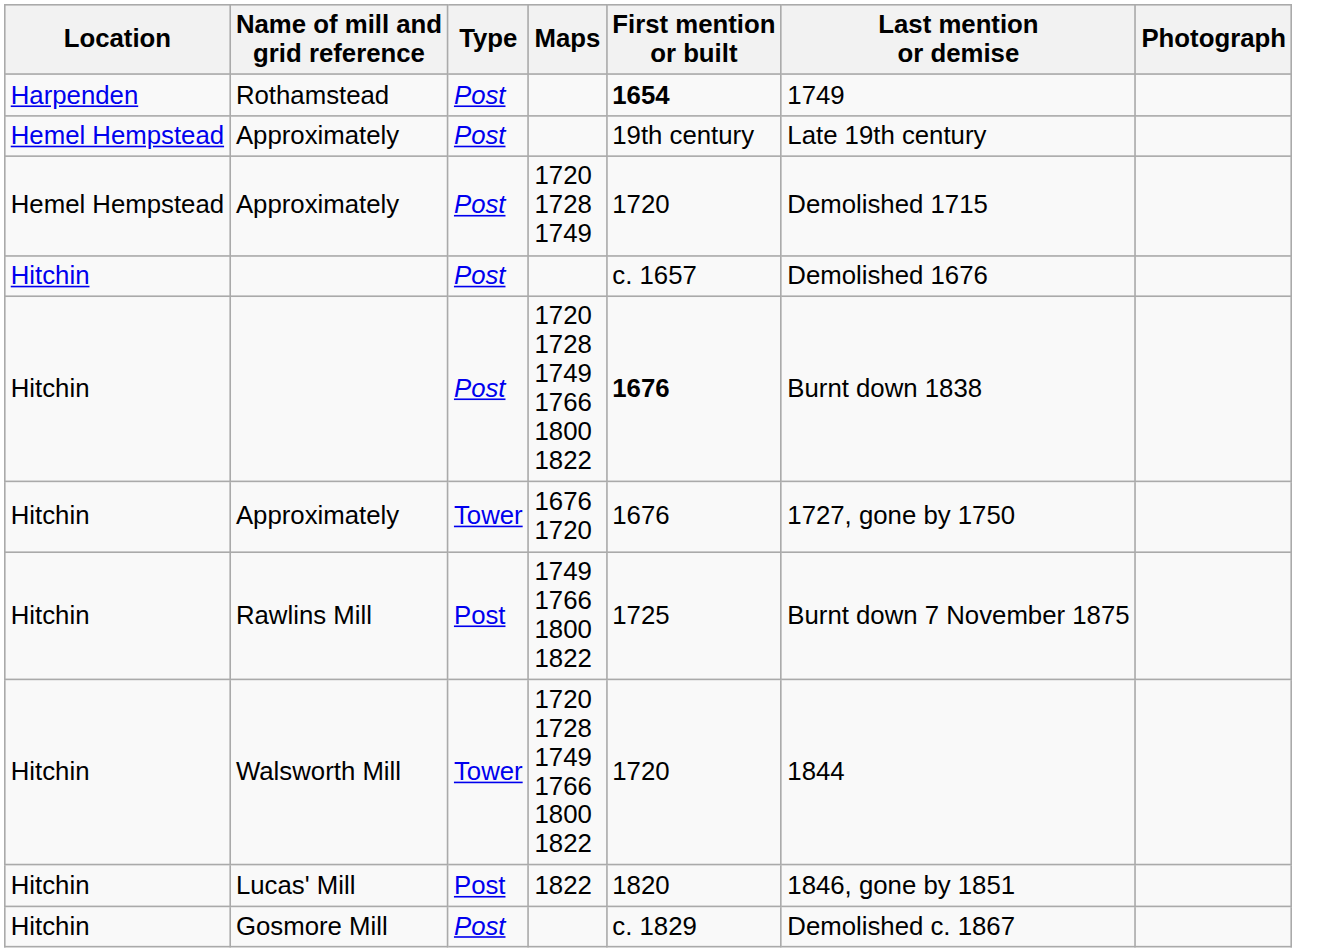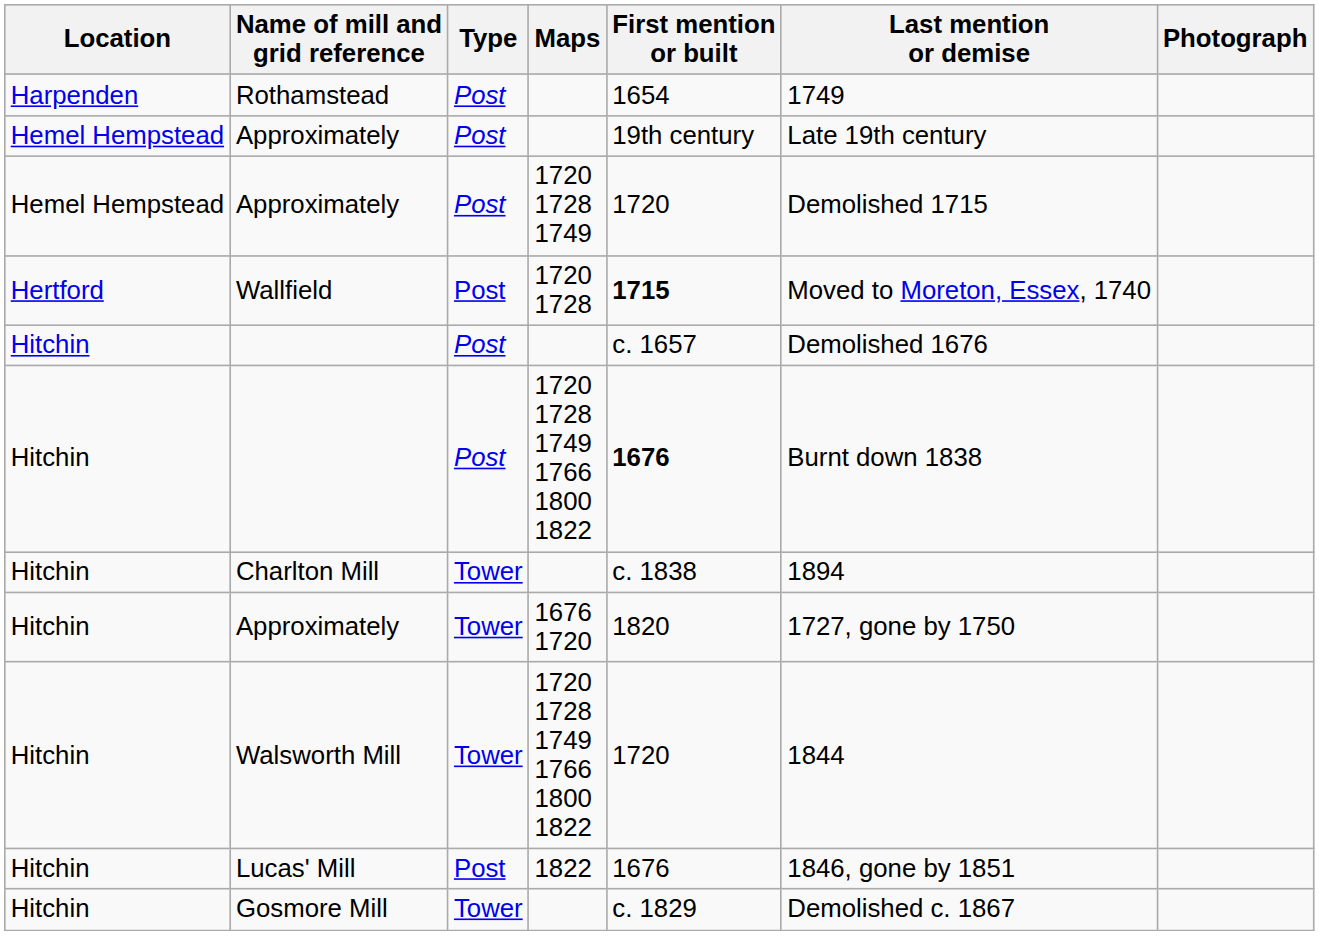 <table class="wikitable">
 <tr>
 <th>Location</th>
 <th>Name of mill and<br>grid reference</th>
 <th>Type</th>
 <th>Maps</th>
 <th>First mention<br>or built</th>
 <th>Last mention<br> or demise</th>
 <th>Photograph</th>
 </tr>
 <tr>
 <td><a href='#'>Harpenden</a></td>
 <td>Rothamstead<br></td>
 <td><em><a href='#'>Post</a></em></td>
 <td></td>
-<td><strong>1654</strong></td>
+<td>1654</td>
 <td>1749</td>
 <td></td>
 </tr>
 <tr>
 <td><a href='#'>Hemel Hempstead</a></td>
 <td>Approximately<br></td>
 <td><em><a href='#'>Post</a></em></td>
 <td></td>
 <td>19th century</td>
 <td>Late 19th century</td>
 <td></td>
 </tr>
 <tr>
 <td>Hemel Hempstead</td>
 <td>Approximately<br></td>
 <td><em><a href='#'>Post</a></em></td>
 <td>1720<br>1728<br>1749</td>
 <td>1720</td>
 <td>Demolished 1715</td>
 <td></td>
 </tr>
 <tr>
+<td><a href='#'>Hertford</a></td>
+<td>Wallfield<br></td>
+<td><a href='#'>Post</a></td>
+<td>1720<br>1728</td>
+<td><strong>1715</strong></td>
+<td>Moved to <a href='#'>Moreton, Essex</a>, 1740</td>
+<td></td>
+</tr>
+<tr>
 <td><a href='#'>Hitchin</a></td>
 <td></td>
 <td><em><a href='#'>Post</a></em></td>
 <td></td>
 <td>c. 1657</td>
 <td>Demolished 1676</td>
 <td></td>
 </tr>
 <tr>
 <td>Hitchin</td>
 <td></td>
 <td><em><a href='#'>Post</a></em></td>
 <td>1720<br>1728<br>1749<br>1766<br>1800<br>1822</td>
 <td><strong>1676</strong></td>
 <td>Burnt down 1838</td>
 <td></td>
 </tr>
 <tr>
 <td>Hitchin</td>
-<td>Approximately<br></td>
+<td>Charlton Mill<br></td>
 <td><a href='#'>Tower</a></td>
-<td>1676<br>1720</td>
-<td>1676</td>
-<td>1727, gone by 1750</td>
+<td></td>
+<td>c. 1838</td>
+<td>1894<br></td>
 <td></td>
 </tr>
 <tr>
 <td>Hitchin</td>
-<td>Rawlins Mill<br></td>
-<td><a href='#'>Post</a></td>
-<td>1749<br>1766<br>1800<br>1822</td>
-<td>1725</td>
-<td>Burnt down 7 November 1875</td>
+<td>Approximately<br></td>
+<td><a href='#'>Tower</a></td>
+<td>1676<br>1720</td>
+<td>1820</td>
+<td>1727, gone by 1750</td>
 <td></td>
 </tr>
 <tr>
 <td>Hitchin</td>
 <td>Walsworth Mill<br></td>
 <td><a href='#'>Tower</a></td>
 <td>1720<br>1728<br>1749<br>1766<br>1800<br>1822</td>
 <td>1720</td>
 <td>1844</td>
 <td></td>
 </tr>
 <tr>
 <td>Hitchin</td>
 <td>Lucas' Mill<br></td>
 <td><a href='#'>Post</a></td>
 <td>1822</td>
-<td>1820</td>
+<td>1676</td>
 <td>1846, gone by 1851</td>
 <td></td>
 </tr>
 <tr>
 <td>Hitchin</td>
 <td>Gosmore Mill<br></td>
-<td><em><a href='#'>Post</a></em></td>
+<td><a href='#'>Tower</a></td>
 <td></td>
 <td>c. 1829</td>
 <td>Demolished c. 1867</td>
 <td></td>
 </tr>
 </table>
